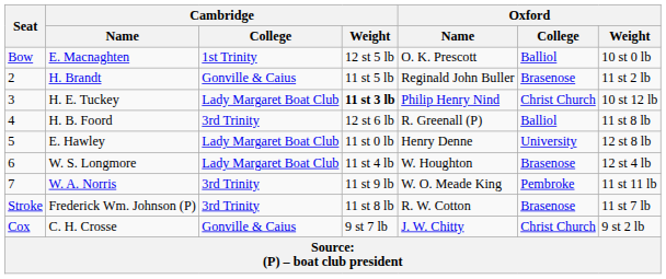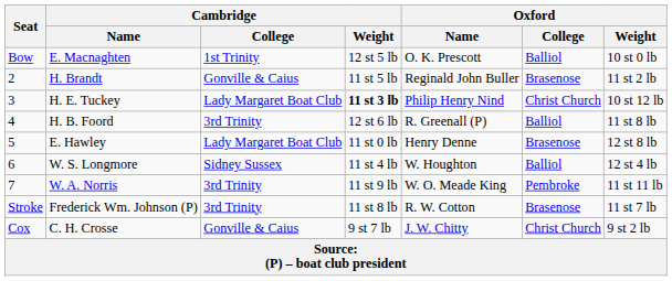 <table class=wikitable>
 <tr>
 <th rowspan="2">Seat</th>
 <th colspan="3">Cambridge <br> </th>
 <th colspan="3">Oxford <br> </th>
 </tr>
 <tr>
 <th>Name</th>
 <th>College</th>
 <th>Weight</th>
 <th>Name</th>
 <th>College</th>
 <th>Weight</th>
 </tr>
 <tr>
 <td><a href='#'>Bow</a></td>
 <td><a href='#'>E. Macnaghten</a></td>
 <td><a href='#'>1st Trinity</a></td>
 <td>12 st 5 lb</td>
 <td>O. K. Prescott</td>
 <td><a href='#'>Balliol</a></td>
 <td>10 st 0 lb</td>
 </tr>
 <tr>
 <td>2</td>
 <td><a href='#'>H. Brandt</a></td>
 <td><a href='#'>Gonville & Caius</a></td>
 <td>11 st 5 lb</td>
 <td>Reginald John Buller</td>
 <td><a href='#'>Brasenose</a></td>
 <td>11 st 2 lb</td>
 </tr>
 <tr>
 <td>3</td>
 <td>H. E. Tuckey</td>
 <td><a href='#'>Lady Margaret Boat Club</a></td>
 <td><strong>11 st 3 lb</strong></td>
 <td><a href='#'>Philip Henry Nind</a></td>
 <td><a href='#'>Christ Church</a></td>
 <td>10 st 12 lb</td>
 </tr>
 <tr>
 <td>4</td>
 <td>H. B. Foord</td>
 <td><a href='#'>3rd Trinity</a></td>
 <td>12 st 6 lb</td>
 <td>R. Greenall (P)</td>
 <td><a href='#'>Balliol</a></td>
 <td>11 st 8 lb</td>
 </tr>
 <tr>
 <td>5</td>
 <td>E. Hawley</td>
 <td><a href='#'>Lady Margaret Boat Club</a></td>
 <td>11 st 0 lb</td>
 <td>Henry Denne</td>
-<td><a href='#'>University</a></td>
+<td><a href='#'>Brasenose</a></td>
 <td>12 st 8 lb</td>
 </tr>
 <tr>
 <td>6</td>
 <td>W. S. Longmore</td>
-<td><a href='#'>Lady Margaret Boat Club</a></td>
+<td><a href='#'>Sidney Sussex</a></td>
 <td>11 st 4 lb</td>
 <td>W. Houghton</td>
-<td><a href='#'>Brasenose</a></td>
+<td><a href='#'>Balliol</a></td>
 <td>12 st 4 lb</td>
 </tr>
 <tr>
 <td>7</td>
 <td><a href='#'>W. A. Norris</a></td>
 <td><a href='#'>3rd Trinity</a></td>
 <td>11 st 9 lb</td>
 <td>W. O. Meade King</td>
 <td><a href='#'>Pembroke</a></td>
 <td>11 st 11 lb</td>
 </tr>
 <tr>
 <td><a href='#'>Stroke</a></td>
 <td>Frederick Wm. Johnson (P)</td>
 <td><a href='#'>3rd Trinity</a></td>
 <td>11 st 8 lb</td>
 <td>R. W. Cotton</td>
 <td><a href='#'>Brasenose</a></td>
 <td>11 st 7 lb</td>
 </tr>
 <tr>
 <td><a href='#'>Cox</a></td>
 <td>C. H. Crosse</td>
 <td><a href='#'>Gonville & Caius</a></td>
 <td>9 st 7 lb</td>
 <td><a href='#'>J. W. Chitty</a></td>
 <td><a href='#'>Christ Church</a></td>
 <td>9 st 2 lb</td>
 </tr>
 <tr>
 <th colspan="7">Source:<br>(P) – boat club president</th>
 </tr>
 </table>
